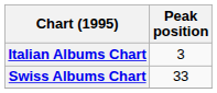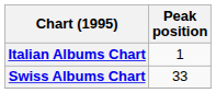 <table class="wikitable sortable plainrowheaders">
 <tr>
 <th>Chart (1995)</th>
 <th>Peak<br>position</th>
 </tr>
 <tr>
 <th scope="row"><a href='#'>Italian Albums Chart</a></th>
-<td style="text-align:center;">3</td>
+<td style="text-align:center;">1</td>
 </tr>
 <tr>
 <th scope="row"><a href='#'>Swiss Albums Chart</a></th>
 <td style="text-align:center;">33</td>
 </tr>
 <tr>
 </tr>
 </table>
